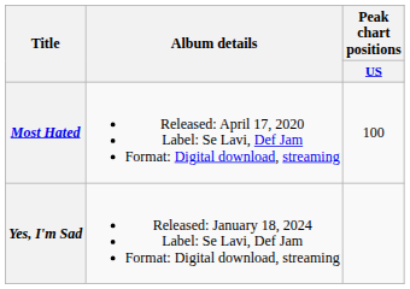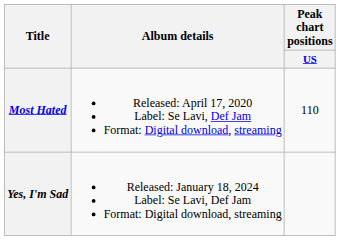 <table class="wikitable plainrowheaders" style="text-align:center;">
 <tr>
 <th rowspan="2">Title</th>
 <th rowspan="2">Album details</th>
 <th colspan="1">Peak chart positions</th>
 </tr>
 <tr>
 <th scope="col" style="width:3em;font-size:90%;"><a href='#'>US</a><br></th>
 </tr>
 <tr>
 <th scope="row"><em><a href='#'>Most Hated</a></em></th>
 <td><br><ul><li>Released: April 17, 2020</li><li>Label: Se Lavi, <a href='#'>Def Jam</a></li><li>Format: <a href='#'>Digital download</a>, <a href='#'>streaming</a></li></ul></td>
-<td>100</td>
+<td>110</td>
 </tr>
 <tr>
 <th scope="row"><em>Yes, I'm Sad</em></th>
 <td><br><ul><li>Released: January 18, 2024</li><li>Label: Se Lavi, Def Jam</li><li>Format: Digital download, streaming</li></ul></td>
 <td></td>
 </tr>
 </table>
